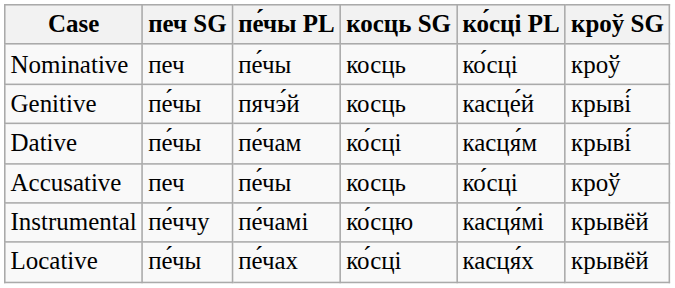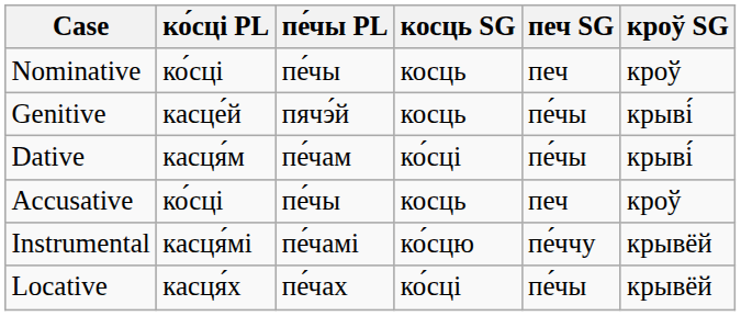 <table class="wikitable">
 <tr>
 <th>Case</th>
-<th>печ SG</th>
+<th>ко́сці PL</th>
 <th>пе́чы PL</th>
 <th>косць SG</th>
-<th>ко́сці PL</th>
+<th>печ SG</th>
 <th>кроў SG</th>
 </tr>
 <tr>
 <td>Nominative</td>
-<td>печ</td>
+<td>ко́сці</td>
 <td>пе́чы</td>
 <td>косць</td>
-<td>ко́сці</td>
+<td>печ</td>
 <td>кроў</td>
 </tr>
 <tr>
 <td>Genitive</td>
-<td>пе́чы</td>
+<td>касце́й</td>
 <td>пячэ́й</td>
 <td>косць</td>
-<td>касце́й</td>
+<td>пе́чы</td>
 <td>крыві́</td>
 </tr>
 <tr>
 <td>Dative</td>
-<td>пе́чы</td>
+<td>касця́м</td>
 <td>пе́чам</td>
 <td>ко́сці</td>
-<td>касця́м</td>
+<td>пе́чы</td>
 <td>крыві́</td>
 </tr>
 <tr>
 <td>Accusative</td>
-<td>печ</td>
+<td>ко́сці</td>
 <td>пе́чы</td>
 <td>косць</td>
-<td>ко́сці</td>
+<td>печ</td>
 <td>кроў</td>
 </tr>
 <tr>
 <td>Instrumental</td>
-<td>пе́ччу</td>
+<td>касця́мі</td>
 <td>пе́чамі</td>
 <td>ко́сцю</td>
-<td>касця́мі</td>
+<td>пе́ччу</td>
 <td>крывёй</td>
 </tr>
 <tr>
 <td>Locative</td>
-<td>пе́чы</td>
+<td>касця́х</td>
 <td>пе́чах</td>
 <td>ко́сці</td>
-<td>касця́х</td>
+<td>пе́чы</td>
 <td>крывёй</td>
 </tr>
 </table>
